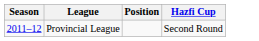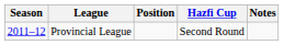 <table class="wikitable" style="text-align:center; font-size:normal;">
 <tr style="background:#f0f6fa;">
 <th>Season</th>
 <th>League</th>
 <th>Position</th>
 <th><a href='#'>Hazfi Cup</a></th>
+<th>Notes</th>
 </tr>
 <tr>
 <td><a href='#'>2011–12</a></td>
 <td>Provincial League</td>
 <td></td>
 <td>Second Round</td>
+<td></td>
 </tr>
 </table>
